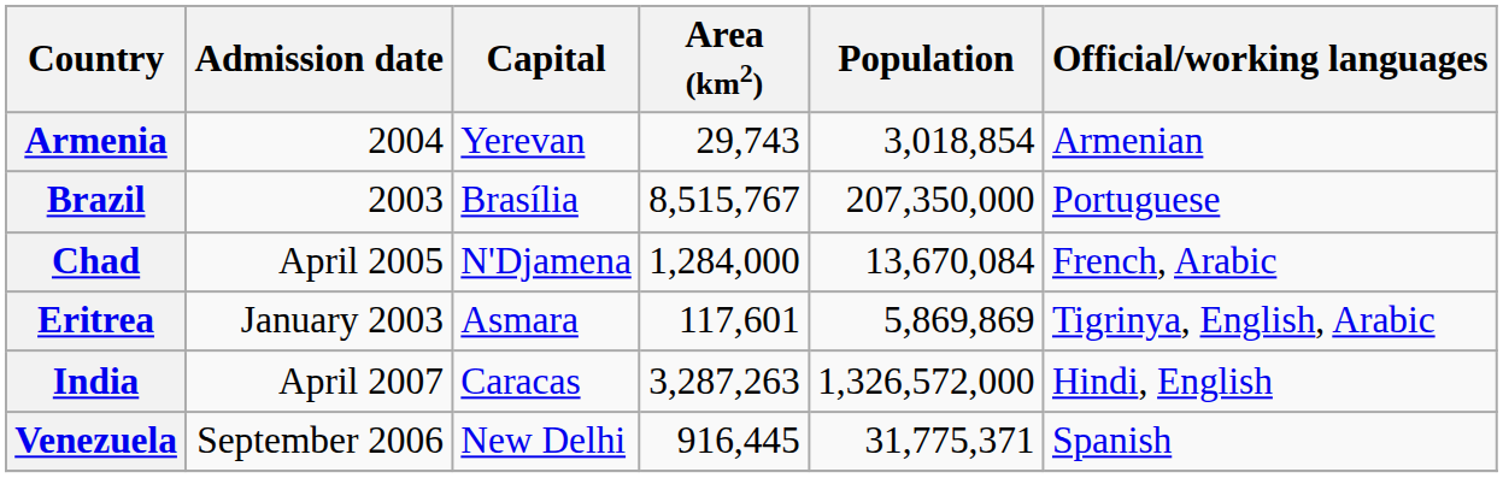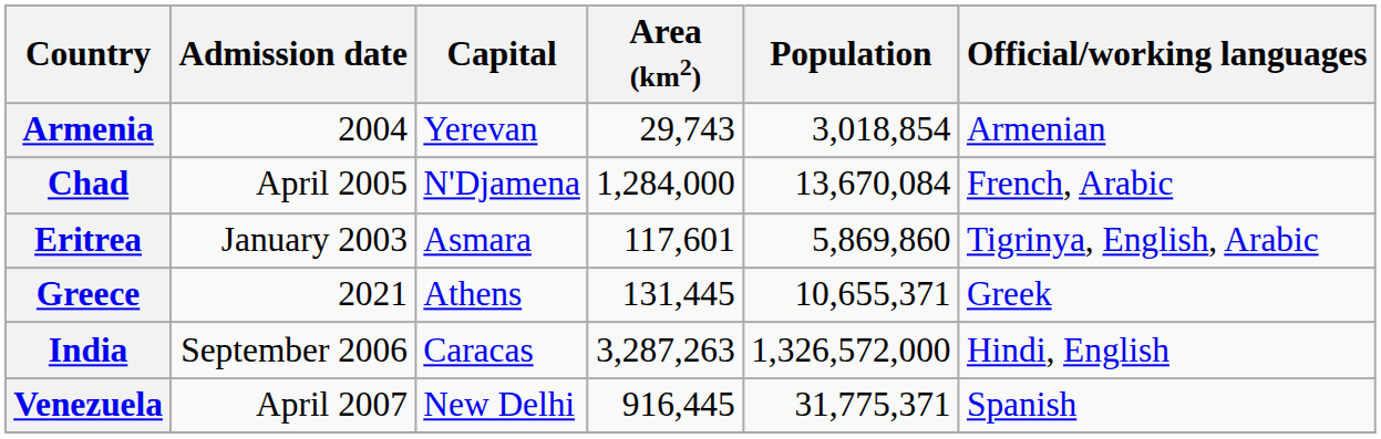 <table class="wikitable sortable plainrowheaders" style="text-align:right">
 <tr>
 <th scope="col">Country</th>
 <th scope="col" data-sort-type="date">Admission date</th>
 <th scope="col">Capital</th>
 <th scope="col">Area<br><small>(km<sup>2</sup>)</small></th>
 <th scope="col">Population<br></th>
 <th scope="col">Official/working languages</th>
 </tr>
 <tr>
 <th scope="row"><a href='#'>Armenia</a></th>
 <td>2004</td>
 <td style="text-align:left"><a href='#'>Yerevan</a></td>
 <td>29,743</td>
 <td>3,018,854</td>
 <td style="text-align:left"><a href='#'>Armenian</a></td>
 </tr>
 <tr>
-<th scope="row"><a href='#'>Brazil</a></th>
-<td>2003</td>
-<td style="text-align:left"><a href='#'>Brasília</a></td>
-<td>8,515,767</td>
-<td>207,350,000</td>
-<td style="text-align:left"><a href='#'>Portuguese</a></td>
-</tr>
-<tr>
 <th scope="row"><a href='#'>Chad</a></th>
 <td>April 2005</td>
 <td style="text-align:left"><a href='#'>N'Djamena</a></td>
 <td>1,284,000</td>
 <td>13,670,084</td>
 <td style="text-align:left"><a href='#'>French</a>, <a href='#'>Arabic</a></td>
 </tr>
 <tr>
 <th scope="row"><a href='#'>Eritrea</a></th>
 <td>January 2003</td>
 <td style="text-align:left"><a href='#'>Asmara</a></td>
 <td>117,601</td>
-<td>5,869,869</td>
+<td>5,869,860</td>
 <td style="text-align:left"><a href='#'>Tigrinya</a>, <a href='#'>English</a>, <a href='#'>Arabic</a></td>
 </tr>
 <tr>
+<th scope="row"><a href='#'>Greece</a></th>
+<td>2021</td>
+<td style="text-align:left"><a href='#'>Athens</a></td>
+<td>131,445</td>
+<td>10,655,371</td>
+<td style="text-align:left"><a href='#'>Greek</a></td>
+</tr>
+<tr>
 <th scope="row"><a href='#'>India</a></th>
-<td>April 2007</td>
+<td>September 2006</td>
 <td style="text-align:left"><a href='#'>Caracas</a></td>
 <td>3,287,263</td>
 <td>1,326,572,000</td>
 <td style="text-align:left"><a href='#'>Hindi</a>, <a href='#'>English</a></td>
 </tr>
 <tr>
 <th scope="row"><a href='#'>Venezuela</a></th>
-<td>September 2006</td>
+<td>April 2007</td>
 <td style="text-align:left"><a href='#'>New Delhi</a></td>
 <td>916,445</td>
 <td>31,775,371</td>
 <td style="text-align:left"><a href='#'>Spanish</a></td>
 </tr>
 <tr>
 </tr>
 </table>
